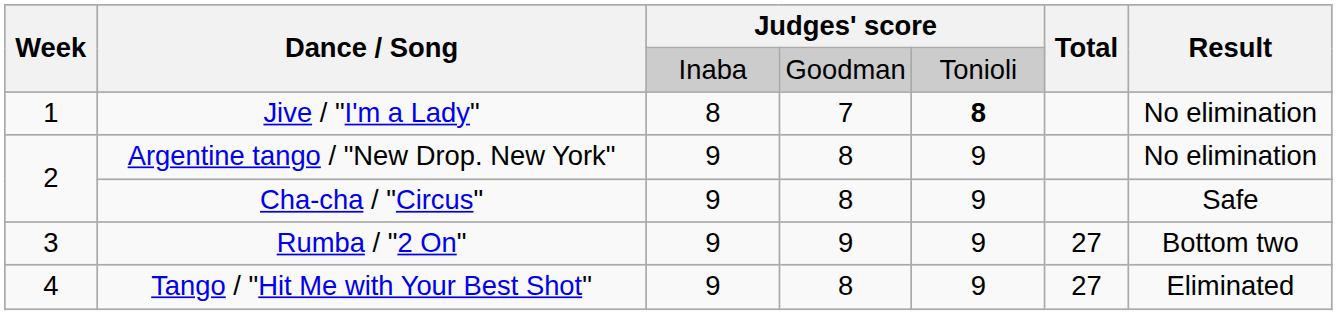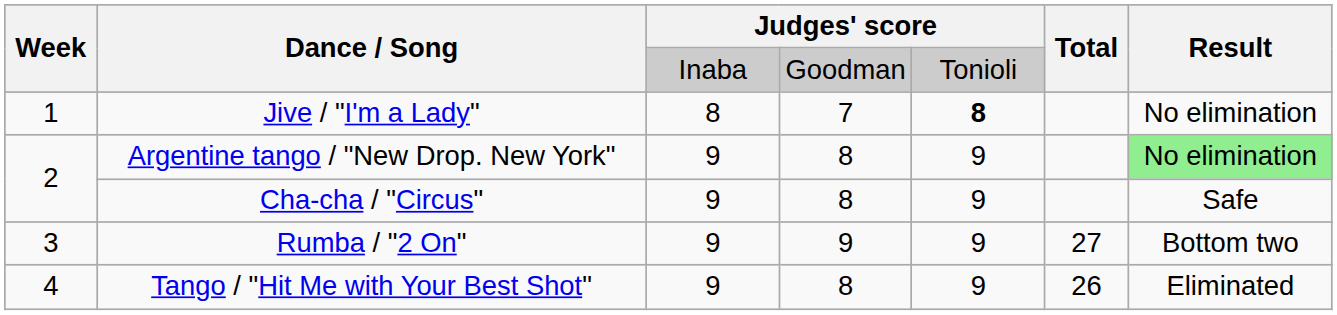 <table class="wikitable" style="text-align:center;">
 <tr style="text-align:center;">
 <th rowspan="2" bgcolor="#CCCCCC" align="Center">Week</th>
 <th rowspan="2" bgcolor="#CCCCCC" align="Center">Dance / Song</th>
 <th colspan="3" bgcolor="#CCCCCC" align="Center">Judges' score</th>
 <th rowspan="2">Total</th>
 <th rowspan="2" bgcolor="#CCCCCC" align="Center">Result</th>
 </tr>
 <tr>
 <td bgcolor="#CCCCCC" width="10%" align="center">Inaba</td>
 <td bgcolor="#CCCCCC" width="10%" align="center">Goodman</td>
 <td bgcolor="#CCCCCC" width="10%" align="center">Tonioli</td>
 </tr>
 <tr>
 <td>1</td>
 <td><a href='#'>Jive</a> / "<a href='#'>I'm a Lady</a>"</td>
 <td>8</td>
 <td>7</td>
 <td><strong>8</strong></td>
 <td></td>
 <td>No elimination</td>
 </tr>
 <tr>
 <td rowspan="2">2</td>
 <td><a href='#'>Argentine tango</a> / "New Drop. New York"</td>
 <td>9</td>
 <td>8</td>
 <td>9</td>
 <td></td>
-<td>No elimination</td>
+<td style="background: lightgreen;">No elimination</td>
 </tr>
 <tr>
 <td><a href='#'>Cha-cha</a> / "<a href='#'>Circus</a>"</td>
 <td>9</td>
 <td>8</td>
 <td>9</td>
 <td></td>
 <td>Safe</td>
 </tr>
 <tr>
 <td>3</td>
 <td><a href='#'>Rumba</a> / "<a href='#'>2 On</a>"</td>
 <td>9</td>
 <td>9</td>
 <td>9</td>
 <td>27</td>
 <td>Bottom two</td>
 </tr>
 <tr>
 <td>4</td>
 <td><a href='#'>Tango</a> / "<a href='#'>Hit Me with Your Best Shot</a>"</td>
 <td>9</td>
 <td>8</td>
 <td>9</td>
-<td>27</td>
+<td>26</td>
 <td>Eliminated</td>
 </tr>
 </table>
